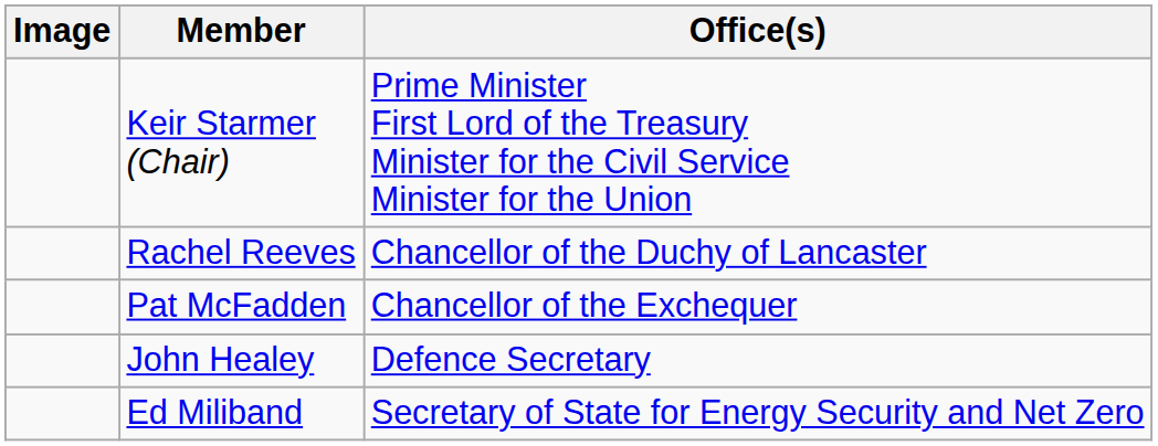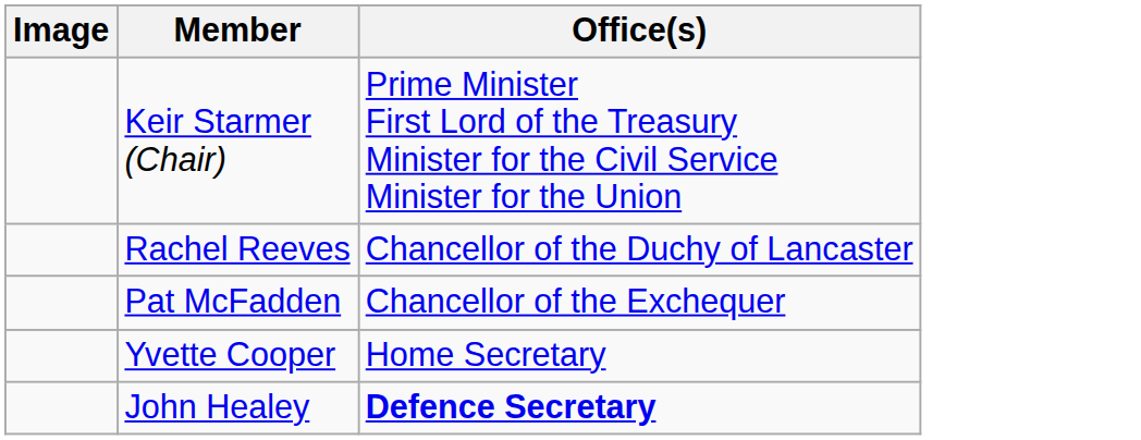 <table class="wikitable">
 <tr>
 <th>Image</th>
 <th>Member</th>
 <th>Office(s)</th>
 </tr>
 <tr>
 <td></td>
 <td><a href='#'>Keir Starmer</a><br> <em>(Chair)</em></td>
 <td><a href='#'>Prime Minister</a><br><a href='#'>First Lord of the Treasury</a><br><a href='#'>Minister for the Civil Service</a><br><a href='#'>Minister for the Union</a></td>
 </tr>
 <tr>
 <td></td>
 <td><a href='#'>Rachel Reeves</a></td>
 <td><a href='#'>Chancellor of the Duchy of Lancaster</a></td>
 </tr>
 <tr>
 <td></td>
 <td><a href='#'>Pat McFadden</a></td>
 <td><a href='#'>Chancellor of the Exchequer</a></td>
 </tr>
 <tr>
 <td></td>
-<td><a href='#'>John Healey</a></td>
-<td><a href='#'>Defence Secretary</a></td>
+<td><a href='#'>Yvette Cooper</a></td>
+<td><a href='#'>Home Secretary</a></td>
 </tr>
 <tr>
 <td></td>
-<td><a href='#'>Ed Miliband</a></td>
-<td><a href='#'>Secretary of State for Energy Security and Net Zero</a></td>
+<td><a href='#'>John Healey</a></td>
+<td><strong><a href='#'>Defence Secretary</a></strong></td>
 </tr>
 </table>
